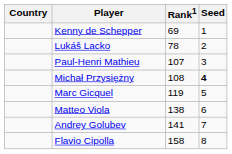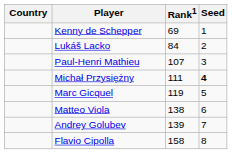 <table class="sortable wikitable">
 <tr>
 <th width="70">Country</th>
 <th width="175">Player</th>
 <th>Rank<sup>1</sup></th>
 <th>Seed</th>
 </tr>
 <tr>
 <td></td>
 <td><a href='#'>Kenny de Schepper</a></td>
 <td>69</td>
 <td>1</td>
 </tr>
 <tr>
 <td></td>
 <td><a href='#'>Lukáš Lacko</a></td>
-<td>78</td>
+<td>84</td>
 <td>2</td>
 </tr>
 <tr>
 <td></td>
 <td><a href='#'>Paul-Henri Mathieu</a></td>
 <td>107</td>
 <td>3</td>
 </tr>
 <tr>
 <td></td>
 <td><a href='#'>Michał Przysiężny</a></td>
-<td>108</td>
+<td>111</td>
 <td><strong>4</strong></td>
 </tr>
 <tr>
 <td></td>
 <td><a href='#'>Marc Gicquel</a></td>
 <td>119</td>
 <td>5</td>
 </tr>
 <tr>
 <td></td>
 <td><a href='#'>Matteo Viola</a></td>
 <td>138</td>
 <td>6</td>
 </tr>
 <tr>
 <td></td>
 <td><a href='#'>Andrey Golubev</a></td>
-<td>141</td>
+<td>139</td>
 <td>7</td>
 </tr>
 <tr>
 <td></td>
 <td><a href='#'>Flavio Cipolla</a></td>
 <td>158</td>
 <td>8</td>
 </tr>
 </table>
